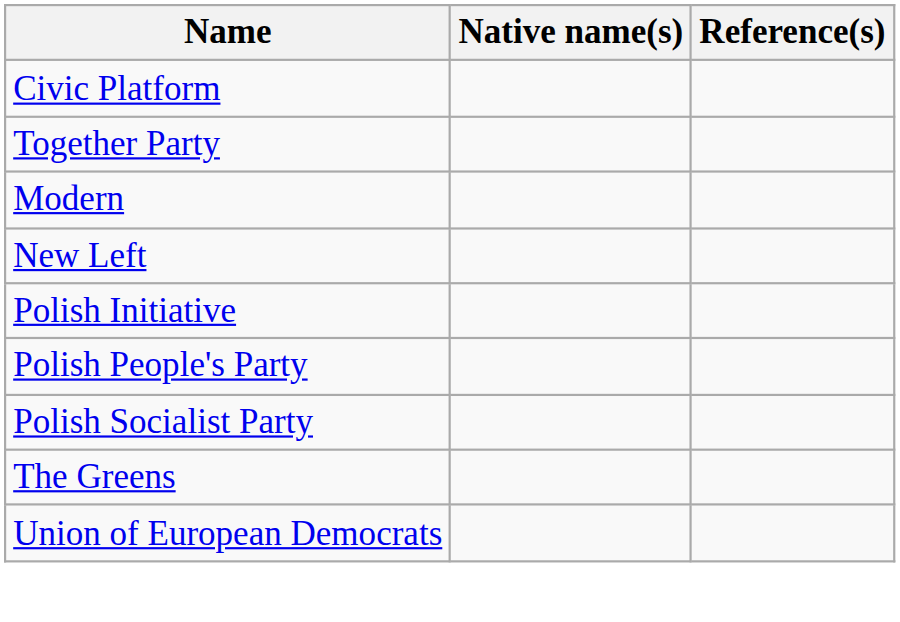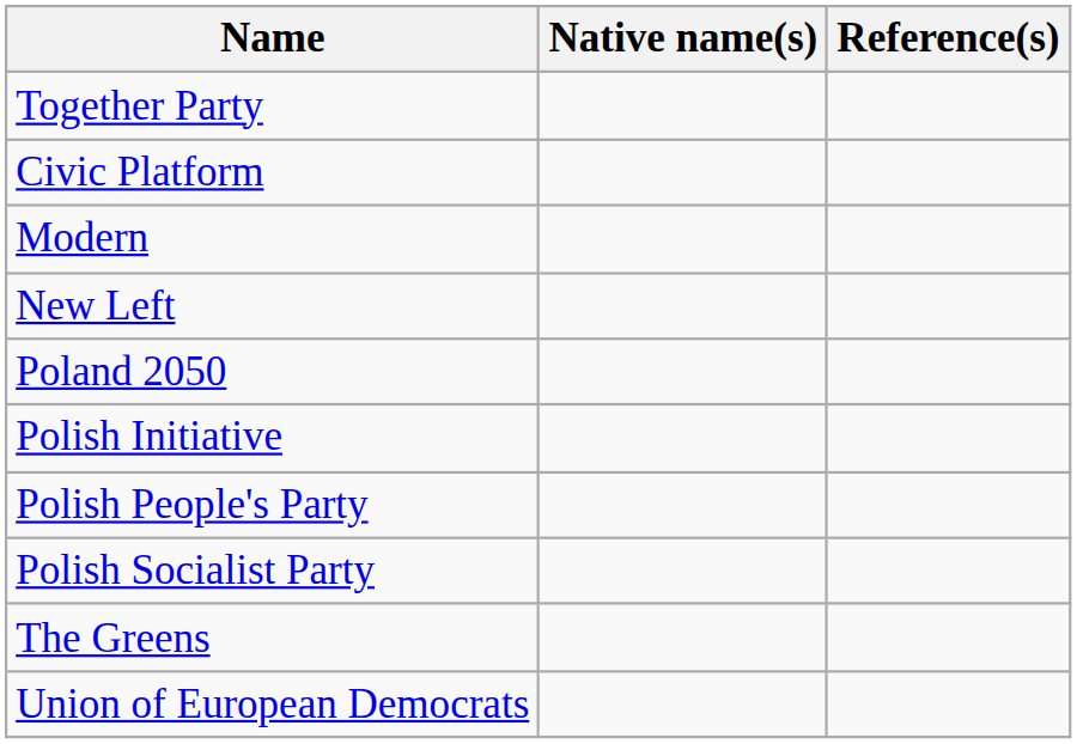 <table class="wikitable">
 <tr>
 <th>Name</th>
 <th>Native name(s)</th>
 <th>Reference(s)</th>
 </tr>
 <tr>
-<td><a href='#'>Civic Platform</a></td>
+<td><a href='#'>Together Party</a></td>
 <td></td>
 <td></td>
 </tr>
 <tr>
-<td><a href='#'>Together Party</a></td>
+<td><a href='#'>Civic Platform</a></td>
 <td></td>
 <td></td>
 </tr>
 <tr>
 <td><a href='#'>Modern</a></td>
 <td></td>
 <td></td>
 </tr>
 <tr>
 <td><a href='#'>New Left</a></td>
+<td></td>
+<td></td>
+</tr>
+<tr>
+<td><a href='#'>Poland 2050</a></td>
 <td></td>
 <td></td>
 </tr>
 <tr>
 <td><a href='#'>Polish Initiative</a></td>
 <td></td>
 <td></td>
 </tr>
 <tr>
 <td><a href='#'>Polish People's Party</a></td>
 <td></td>
 <td></td>
 </tr>
 <tr>
 <td><a href='#'>Polish Socialist Party</a></td>
 <td></td>
 <td></td>
 </tr>
 <tr>
 <td><a href='#'>The Greens</a></td>
 <td></td>
 <td></td>
 </tr>
 <tr>
 <td><a href='#'>Union of European Democrats</a></td>
 <td></td>
 <td></td>
 </tr>
 </table>
